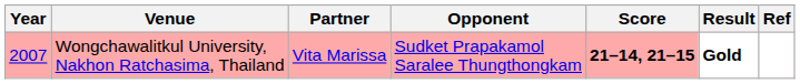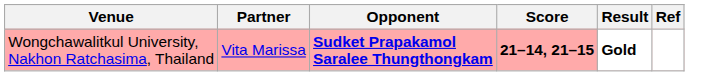 <table class="sortable wikitable" style="font-size: 90%">
 <tr>
-<th>Year</th>
 <th>Venue</th>
 <th>Partner</th>
 <th>Opponent</th>
 <th>Score</th>
 <th>Result</th>
 <th>Ref</th>
 </tr>
 <tr style="background:#FFAAAA">
-<td align="center"><a href='#'>2007</a></td>
 <td align="left">Wongchawalitkul University,<br><a href='#'>Nakhon Ratchasima</a>, Thailand</td>
 <td align="left"> <a href='#'>Vita Marissa</a></td>
-<td align="left"> <a href='#'>Sudket Prapakamol</a><br> <a href='#'>Saralee Thungthongkam</a></td>
+<td align="left"><strong> <a href='#'>Sudket Prapakamol</a><br> <a href='#'>Saralee Thungthongkam</a></strong></td>
 <td align="left"><strong>21–14, 21–15</strong></td>
 <td style="text-align:left; background:white"> <strong>Gold</strong></td>
 <td style="text-align: center; background:white"></td>
 </tr>
 </table>
